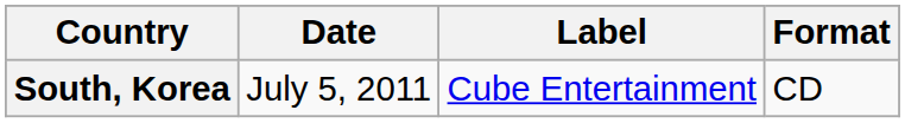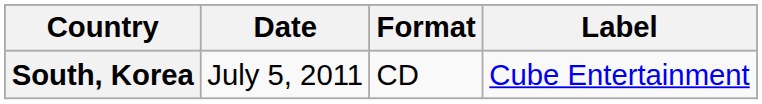 <table class="wikitable plainrowheaders">
 <tr>
 <th scope="col">Country</th>
 <th>Date</th>
+<th>Format</th>
 <th>Label</th>
-<th>Format</th>
 </tr>
 <tr>
 <th scope="row" rowspan="1">South, Korea</th>
 <td>July 5, 2011</td>
+<td>CD</td>
 <td><a href='#'>Cube Entertainment</a></td>
-<td>CD</td>
 </tr>
 </table>
